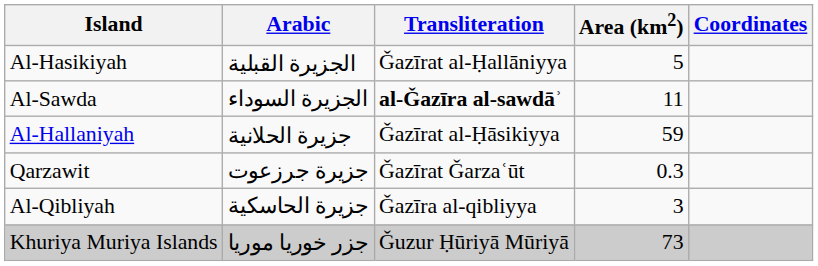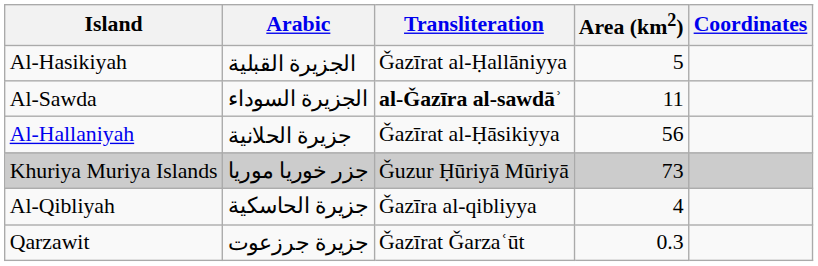 <table class="wikitable sortable">
 <tr>
 <th>Island</th>
 <th><a href='#'>Arabic</a></th>
 <th><a href='#'>Transliteration</a></th>
 <th>Area (km<sup>2</sup>)</th>
 <th><a href='#'>Coordinates</a></th>
 </tr>
 <tr>
 <td>Al-Hasikiyah</td>
 <td>الجزيرة القبلية</td>
 <td>Ǧazīrat al-Ḥallāniyya</td>
 <td align="right">5</td>
 <td></td>
 </tr>
 <tr>
 <td>Al-Sawda</td>
 <td>الجزيرة السوداء</td>
 <td><strong>al-Ǧazīra al-sawdāʾ</strong></td>
 <td align="right">11</td>
 <td></td>
 </tr>
 <tr>
 <td><a href='#'>Al-Hallaniyah</a></td>
 <td>جزيرة الحلانية</td>
 <td>Ǧazīrat al-Ḥāsikiyya</td>
-<td align="right">59</td>
+<td align="right">56</td>
+<td></td>
+</tr>
+<tr style="background: #CCC;" class="sortbottom">
+<td>Khuriya Muriya Islands</td>
+<td>جزر خوريا موريا</td>
+<td>Ǧuzur Ḥūriyā Mūriyā</td>
+<td align="right">73</td>
+<td></td>
+</tr>
+<tr>
+<td>Al-Qibliyah</td>
+<td>جزيرة الحاسكية</td>
+<td>Ǧazīra al-qibliyya</td>
+<td align="right">4</td>
 <td></td>
 </tr>
 <tr>
 <td>Qarzawit</td>
 <td>جزيرة جرزعوت</td>
 <td>Ǧazīrat Ǧarzaʿūt</td>
 <td align="right">0.3</td>
 <td></td>
 </tr>
-<tr>
-<td>Al-Qibliyah</td>
-<td>جزيرة الحاسكية</td>
-<td>Ǧazīra al-qibliyya</td>
-<td align="right">3</td>
-<td></td>
-</tr>
-<tr style="background: #CCC;" class="sortbottom">
-<td>Khuriya Muriya Islands</td>
-<td>جزر خوريا موريا</td>
-<td>Ǧuzur Ḥūriyā Mūriyā</td>
-<td align="right">73</td>
-<td></td>
-</tr>
 </table>
